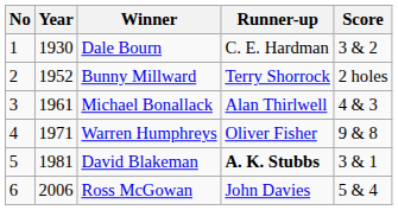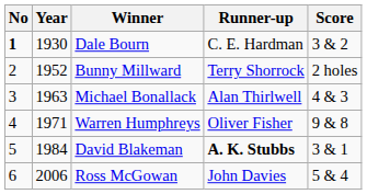 <table class=wikitable style="font-size: 95%;">
 <tr>
 <th>No</th>
 <th>Year</th>
 <th>Winner</th>
 <th>Runner-up</th>
 <th>Score</th>
 </tr>
 <tr>
-<td>1</td>
+<td><strong>1</strong></td>
 <td>1930</td>
 <td><a href='#'>Dale Bourn</a></td>
 <td>C. E. Hardman</td>
 <td>3 & 2</td>
 </tr>
 <tr>
 <td>2</td>
 <td>1952</td>
 <td><a href='#'>Bunny Millward</a></td>
 <td><a href='#'>Terry Shorrock</a></td>
 <td>2 holes</td>
 </tr>
 <tr>
 <td>3</td>
-<td>1961</td>
+<td>1963</td>
 <td><a href='#'>Michael Bonallack</a></td>
 <td><a href='#'>Alan Thirlwell</a></td>
 <td>4 & 3</td>
 </tr>
 <tr>
 <td>4</td>
 <td>1971</td>
 <td><a href='#'>Warren Humphreys</a></td>
 <td><a href='#'>Oliver Fisher</a></td>
 <td>9 & 8</td>
 </tr>
 <tr>
 <td>5</td>
-<td>1981</td>
+<td>1984</td>
 <td><a href='#'>David Blakeman</a></td>
 <td><strong>A. K. Stubbs</strong></td>
 <td>3 & 1</td>
 </tr>
 <tr>
 <td>6</td>
 <td>2006</td>
 <td><a href='#'>Ross McGowan</a></td>
 <td><a href='#'>John Davies</a></td>
 <td>5 & 4</td>
 </tr>
 </table>
